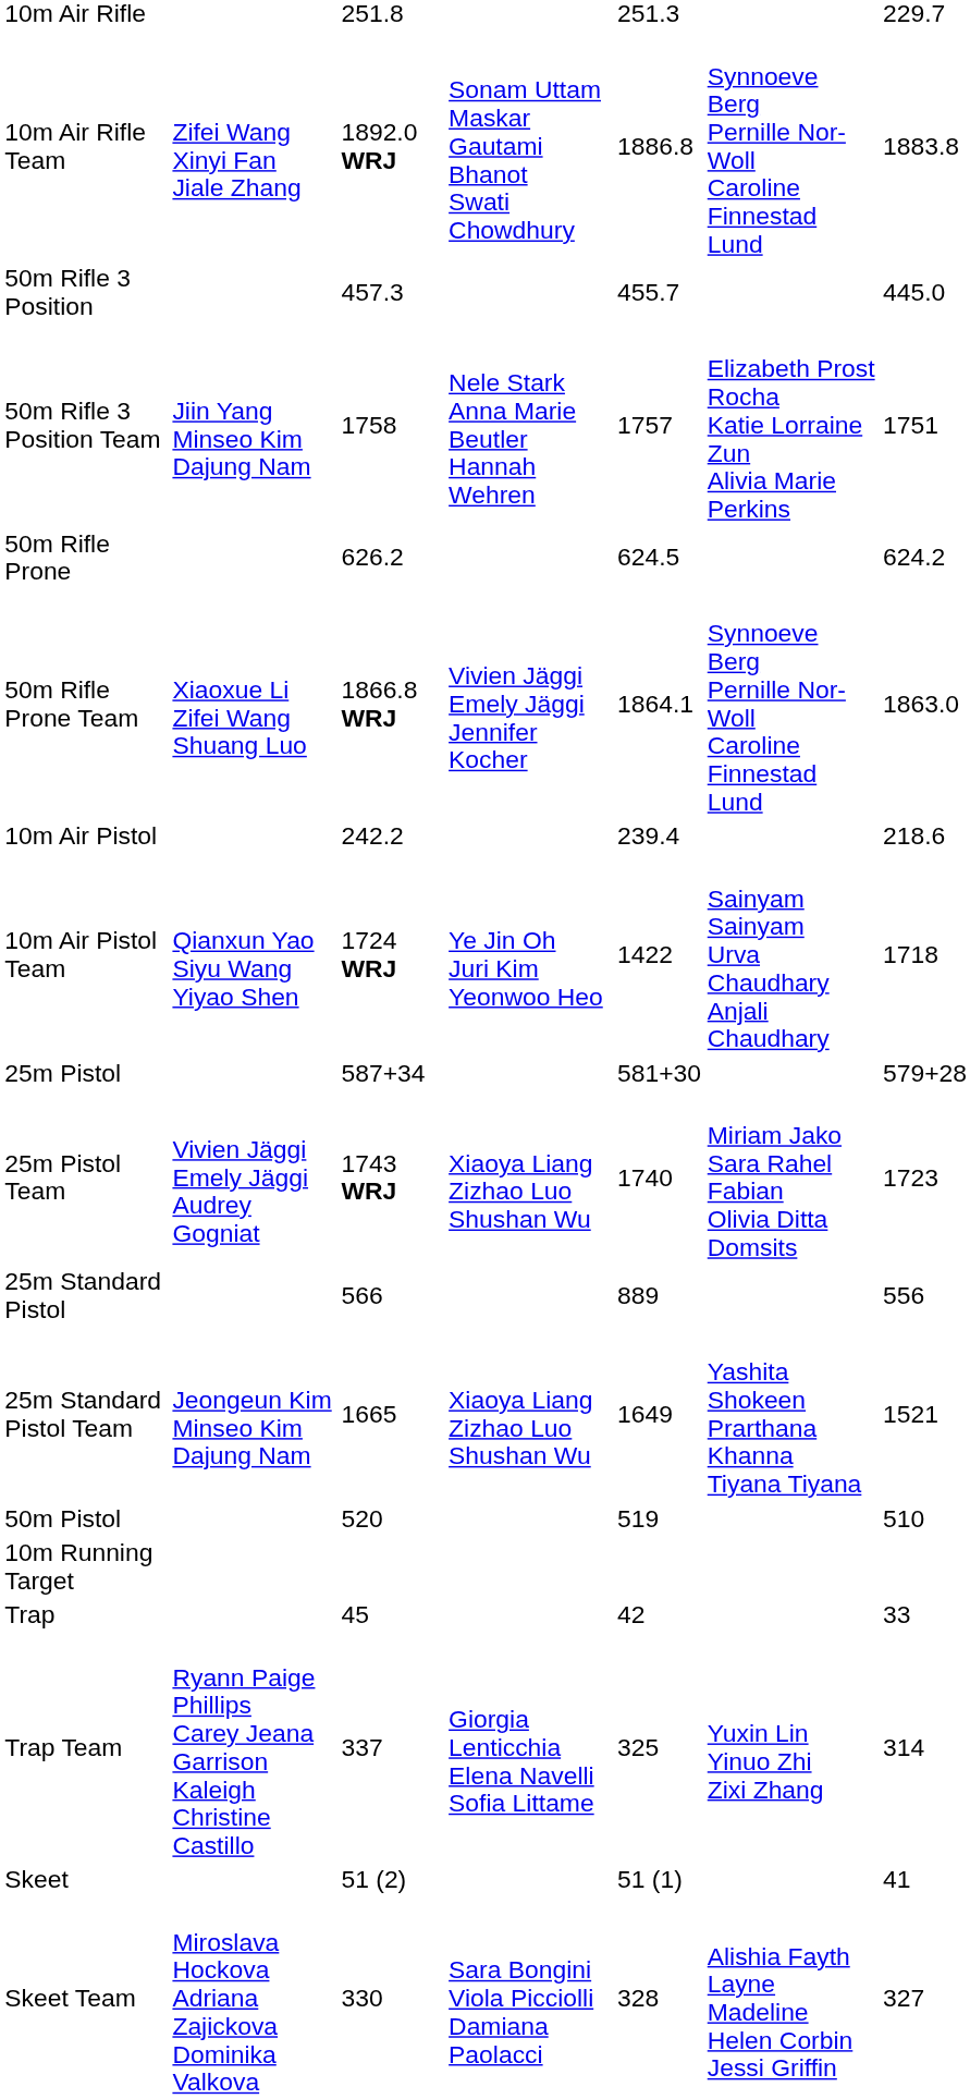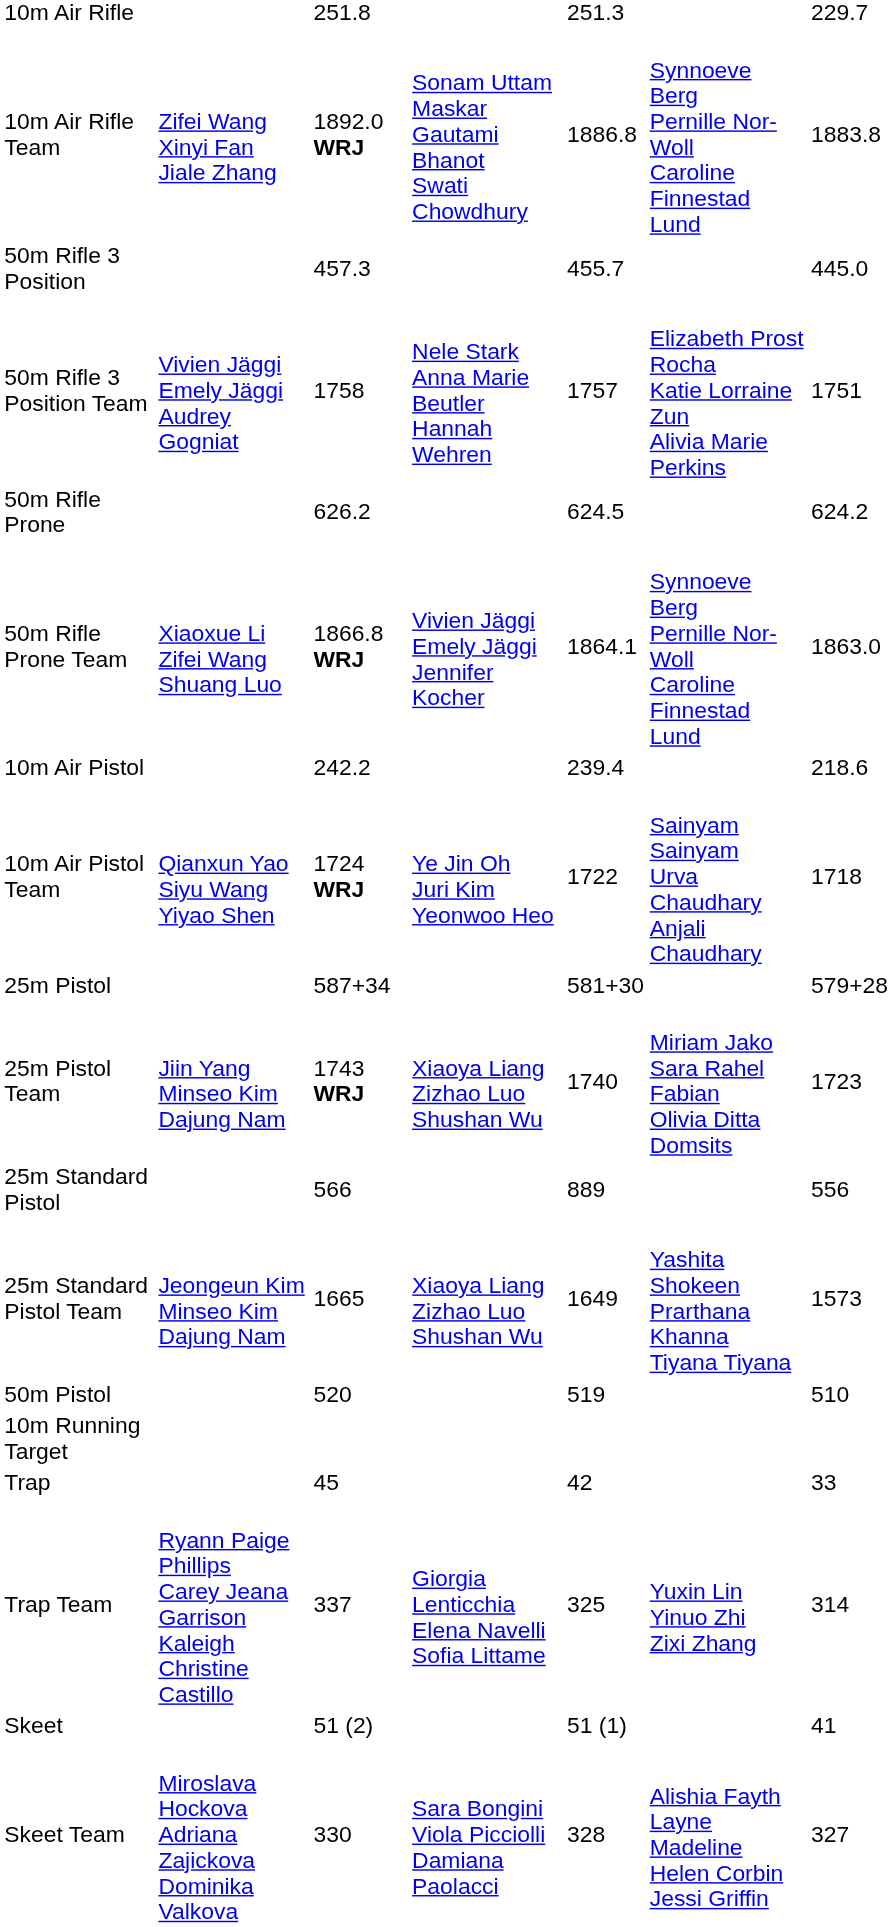 <table>
 <tr>
 <td>10m Air Rifle</td>
 <td></td>
 <td>251.8</td>
 <td></td>
 <td>251.3</td>
 <td></td>
 <td>229.7</td>
 </tr>
 <tr>
 <td>10m Air Rifle Team</td>
 <td><br><a href='#'>Zifei Wang</a><br><a href='#'>Xinyi Fan</a><br><a href='#'>Jiale Zhang</a></td>
 <td>1892.0 <strong>WRJ</strong></td>
 <td><br><a href='#'>Sonam Uttam Maskar</a><br><a href='#'>Gautami Bhanot</a><br><a href='#'>Swati Chowdhury</a></td>
 <td>1886.8</td>
 <td><br><a href='#'>Synnoeve Berg</a><br><a href='#'>Pernille Nor-Woll</a><br><a href='#'>Caroline Finnestad Lund</a></td>
 <td>1883.8</td>
 </tr>
 <tr>
 <td>50m Rifle 3 Position</td>
 <td></td>
 <td>457.3</td>
 <td></td>
 <td>455.7</td>
 <td></td>
 <td>445.0</td>
 </tr>
 <tr>
 <td>50m Rifle 3 Position Team</td>
-<td><br><a href='#'>Jiin Yang</a><br><a href='#'>Minseo Kim</a><br><a href='#'>Dajung Nam</a></td>
+<td><br><a href='#'>Vivien Jäggi</a><br><a href='#'>Emely Jäggi</a><br><a href='#'>Audrey Gogniat</a></td>
 <td>1758</td>
 <td><br><a href='#'>Nele Stark</a><br><a href='#'>Anna Marie Beutler</a><br><a href='#'>Hannah Wehren</a></td>
 <td>1757</td>
 <td><br><a href='#'>Elizabeth Prost Rocha</a><br><a href='#'>Katie Lorraine Zun</a><br><a href='#'>Alivia Marie Perkins</a></td>
 <td>1751</td>
 </tr>
 <tr>
 <td>50m Rifle Prone</td>
 <td></td>
 <td>626.2</td>
 <td></td>
 <td>624.5</td>
 <td></td>
 <td>624.2</td>
 </tr>
 <tr>
 <td>50m Rifle Prone Team</td>
 <td><br><a href='#'>Xiaoxue Li</a><br><a href='#'>Zifei Wang</a><br><a href='#'>Shuang Luo</a></td>
 <td>1866.8 <strong>WRJ</strong></td>
 <td><br><a href='#'>Vivien Jäggi</a><br><a href='#'>Emely Jäggi</a><br><a href='#'>Jennifer Kocher</a></td>
 <td>1864.1</td>
 <td><br><a href='#'>Synnoeve Berg</a><br><a href='#'>Pernille Nor-Woll</a><br><a href='#'>Caroline Finnestad Lund</a></td>
 <td>1863.0</td>
 </tr>
 <tr>
 <td>10m Air Pistol</td>
 <td></td>
 <td>242.2</td>
 <td></td>
 <td>239.4</td>
 <td></td>
 <td>218.6</td>
 </tr>
 <tr>
 <td>10m Air Pistol Team</td>
 <td><br><a href='#'>Qianxun Yao</a><br><a href='#'>Siyu Wang</a><br><a href='#'>Yiyao Shen</a></td>
 <td>1724	<strong>WRJ</strong></td>
 <td><br><a href='#'>Ye Jin Oh</a><br><a href='#'>Juri Kim</a><br><a href='#'>Yeonwoo Heo</a></td>
-<td>1422</td>
+<td>1722</td>
 <td><br><a href='#'>Sainyam Sainyam</a><br><a href='#'>Urva Chaudhary</a><br><a href='#'>Anjali Chaudhary</a></td>
 <td>1718</td>
 </tr>
 <tr>
 <td>25m Pistol</td>
 <td></td>
 <td>587+34</td>
 <td></td>
 <td>581+30</td>
 <td></td>
 <td>579+28</td>
 </tr>
 <tr>
 <td>25m Pistol Team</td>
-<td><br><a href='#'>Vivien Jäggi</a><br><a href='#'>Emely Jäggi</a><br><a href='#'>Audrey Gogniat</a></td>
+<td><br><a href='#'>Jiin Yang</a><br><a href='#'>Minseo Kim</a><br><a href='#'>Dajung Nam</a></td>
 <td>1743 <strong>WRJ</strong></td>
 <td><br><a href='#'>Xiaoya Liang</a><br><a href='#'>Zizhao Luo</a><br><a href='#'>Shushan Wu</a></td>
 <td>1740</td>
 <td><br><a href='#'>Miriam Jako</a><br><a href='#'>Sara Rahel Fabian</a><br><a href='#'>Olivia Ditta Domsits</a></td>
 <td>1723</td>
 </tr>
 <tr>
 <td>25m Standard Pistol</td>
 <td></td>
 <td>566</td>
 <td></td>
 <td>889</td>
 <td></td>
 <td>556</td>
 </tr>
 <tr>
 <td>25m Standard Pistol Team</td>
 <td><br><a href='#'>Jeongeun Kim</a><br><a href='#'>Minseo Kim</a><br><a href='#'>Dajung Nam</a></td>
 <td>1665</td>
 <td><br><a href='#'>Xiaoya Liang</a><br><a href='#'>Zizhao Luo</a><br><a href='#'>Shushan Wu</a></td>
 <td>1649</td>
 <td><br><a href='#'>Yashita Shokeen</a><br><a href='#'>Prarthana Khanna</a><br><a href='#'>Tiyana Tiyana</a></td>
-<td>1521</td>
+<td>1573</td>
 </tr>
 <tr>
 <td>50m Pistol</td>
 <td></td>
 <td>520</td>
 <td></td>
 <td>519</td>
 <td></td>
 <td>510</td>
 </tr>
 <tr>
 <td>10m Running Target</td>
 <td></td>
 <td></td>
 <td></td>
 <td></td>
 <td></td>
 <td></td>
 </tr>
 <tr>
 <td>Trap</td>
 <td></td>
 <td>45</td>
 <td></td>
 <td>42</td>
 <td></td>
 <td>33</td>
 </tr>
 <tr>
 <td>Trap Team</td>
 <td><br><a href='#'>Ryann Paige Phillips</a><br><a href='#'>Carey Jeana Garrison</a><br><a href='#'>Kaleigh Christine Castillo</a></td>
 <td>337</td>
 <td><br><a href='#'>Giorgia Lenticchia</a><br><a href='#'>Elena Navelli</a><br><a href='#'>Sofia Littame</a></td>
 <td>325</td>
 <td><br><a href='#'>Yuxin Lin</a><br><a href='#'>Yinuo Zhi</a><br><a href='#'>Zixi Zhang</a></td>
 <td>314</td>
 </tr>
 <tr>
 <td>Skeet</td>
 <td></td>
 <td>51 (2)</td>
 <td></td>
 <td>51 (1)</td>
 <td></td>
 <td>41</td>
 </tr>
 <tr>
 <td>Skeet Team</td>
 <td><br><a href='#'>Miroslava Hockova</a><br><a href='#'>Adriana Zajickova</a><br><a href='#'>Dominika Valkova</a></td>
 <td>330</td>
 <td><br><a href='#'>Sara Bongini</a><br><a href='#'>Viola Picciolli</a><br><a href='#'>Damiana Paolacci</a></td>
 <td>328</td>
 <td><br><a href='#'>Alishia Fayth Layne</a><br><a href='#'>Madeline Helen Corbin</a><br><a href='#'>Jessi Griffin</a></td>
 <td>327</td>
 </tr>
 </table>
